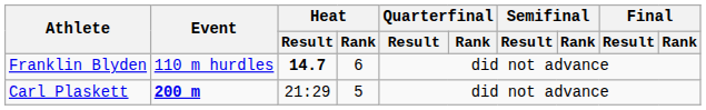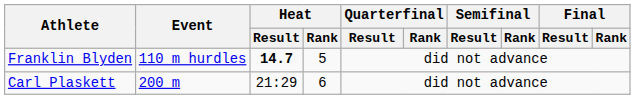 <table class="wikitable" style="font-size:90%">
 <tr>
 <th rowspan="2">Athlete</th>
 <th rowspan="2">Event</th>
 <th colspan="2">Heat</th>
 <th colspan="2">Quarterfinal</th>
 <th colspan="2">Semifinal</th>
 <th colspan="2">Final</th>
 </tr>
 <tr style="font-size:95%">
 <th>Result</th>
 <th>Rank</th>
 <th>Result</th>
 <th>Rank</th>
 <th>Result</th>
 <th>Rank</th>
 <th>Result</th>
 <th>Rank</th>
 </tr>
 <tr align=center>
 <td align=left><a href='#'>Franklin Blyden</a></td>
 <td align=left><a href='#'>110 m hurdles</a></td>
 <td><strong>14.7</strong></td>
-<td>6</td>
+<td>5</td>
 <td colspan=6>did not advance</td>
 </tr>
 <tr align=center>
 <td align=left><a href='#'>Carl Plaskett</a></td>
-<td align=left><strong><a href='#'>200 m</a></strong></td>
+<td align=left><a href='#'>200 m</a></td>
 <td>21:29</td>
-<td>5</td>
+<td>6</td>
 <td colspan=6>did not advance</td>
 </tr>
 </table>
